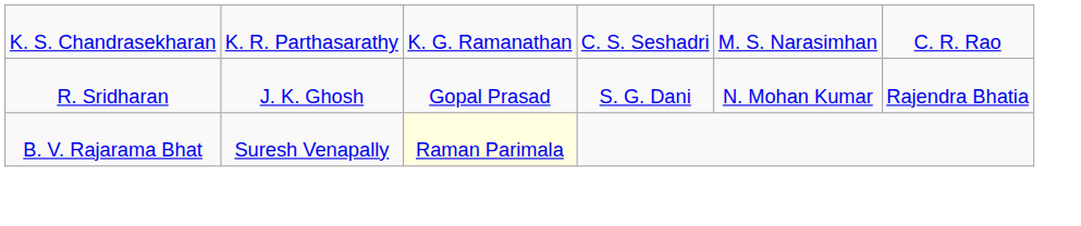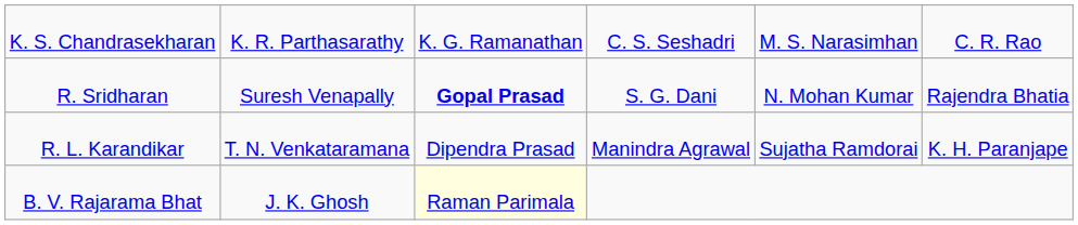 <table class="wikitable" style="text-align: center;">
 <tr>
 <td><br><a href='#'>K. S. Chandrasekharan</a></td>
 <td><br><a href='#'>K. R. Parthasarathy</a></td>
 <td><br><a href='#'>K. G. Ramanathan</a></td>
 <td><br><a href='#'>C. S. Seshadri</a></td>
 <td><br><a href='#'>M. S. Narasimhan</a></td>
 <td><br><a href='#'>C. R. Rao</a></td>
 </tr>
 <tr>
 <td><br><a href='#'>R. Sridharan</a></td>
-<td><br><a href='#'>J. K. Ghosh</a></td>
-<td><br><a href='#'>Gopal Prasad</a></td>
+<td><br><a href='#'>Suresh Venapally</a></td>
+<td><strong><br><a href='#'>Gopal Prasad</a></strong></td>
 <td><br><a href='#'>S. G. Dani</a></td>
 <td><br><a href='#'>N. Mohan Kumar</a></td>
 <td><br><a href='#'>Rajendra Bhatia</a></td>
 </tr>
 <tr>
+<td><br><a href='#'>R. L. Karandikar</a></td>
+<td><br><a href='#'>T. N. Venkataramana</a></td>
+<td><br><a href='#'>Dipendra Prasad</a></td>
+<td><br><a href='#'>Manindra Agrawal</a></td>
+<td><br><a href='#'>Sujatha Ramdorai</a></td>
+<td><br><a href='#'>K. H. Paranjape</a></td>
+</tr>
+<tr>
 <td><br><a href='#'>B. V. Rajarama Bhat</a></td>
-<td><br><a href='#'>Suresh Venapally</a></td>
+<td><br><a href='#'>J. K. Ghosh</a></td>
 <td style="background: lightyellow;"><br><a href='#'>Raman Parimala</a></td>
 </tr>
 </table>
